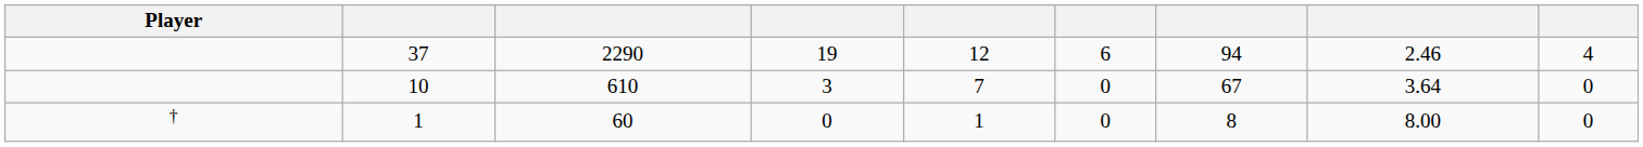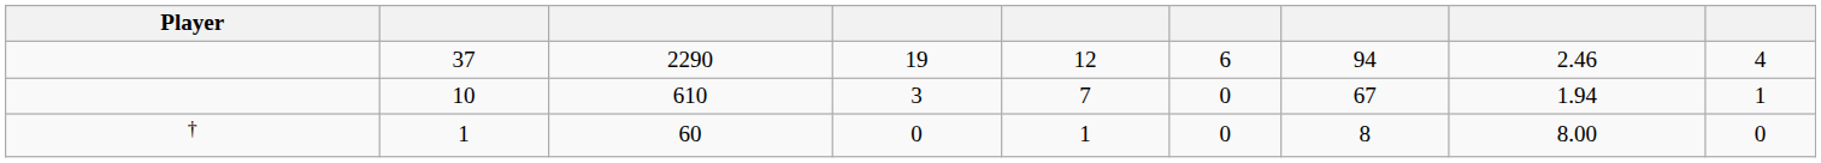 <table class="wikitable sortable" style="width:100%;">
 <tr style="text-align:center; background:#ddd;">
 <th>Player</th>
 <th></th>
 <th></th>
 <th></th>
 <th></th>
 <th></th>
 <th></th>
 <th></th>
 <th></th>
 </tr>
 <tr align=center>
 <td></td>
 <td>37</td>
 <td>2290</td>
 <td>19</td>
 <td>12</td>
 <td>6</td>
 <td>94</td>
 <td>2.46</td>
 <td>4</td>
 </tr>
 <tr align=center>
 <td></td>
 <td>10</td>
 <td>610</td>
 <td>3</td>
 <td>7</td>
 <td>0</td>
 <td>67</td>
-<td>3.64</td>
-<td>0</td>
+<td>1.94</td>
+<td>1</td>
 </tr>
 <tr align=center>
 <td><sup>†</sup></td>
 <td>1</td>
 <td>60</td>
 <td>0</td>
 <td>1</td>
 <td>0</td>
 <td>8</td>
 <td>8.00</td>
 <td>0</td>
 </tr>
 </table>
